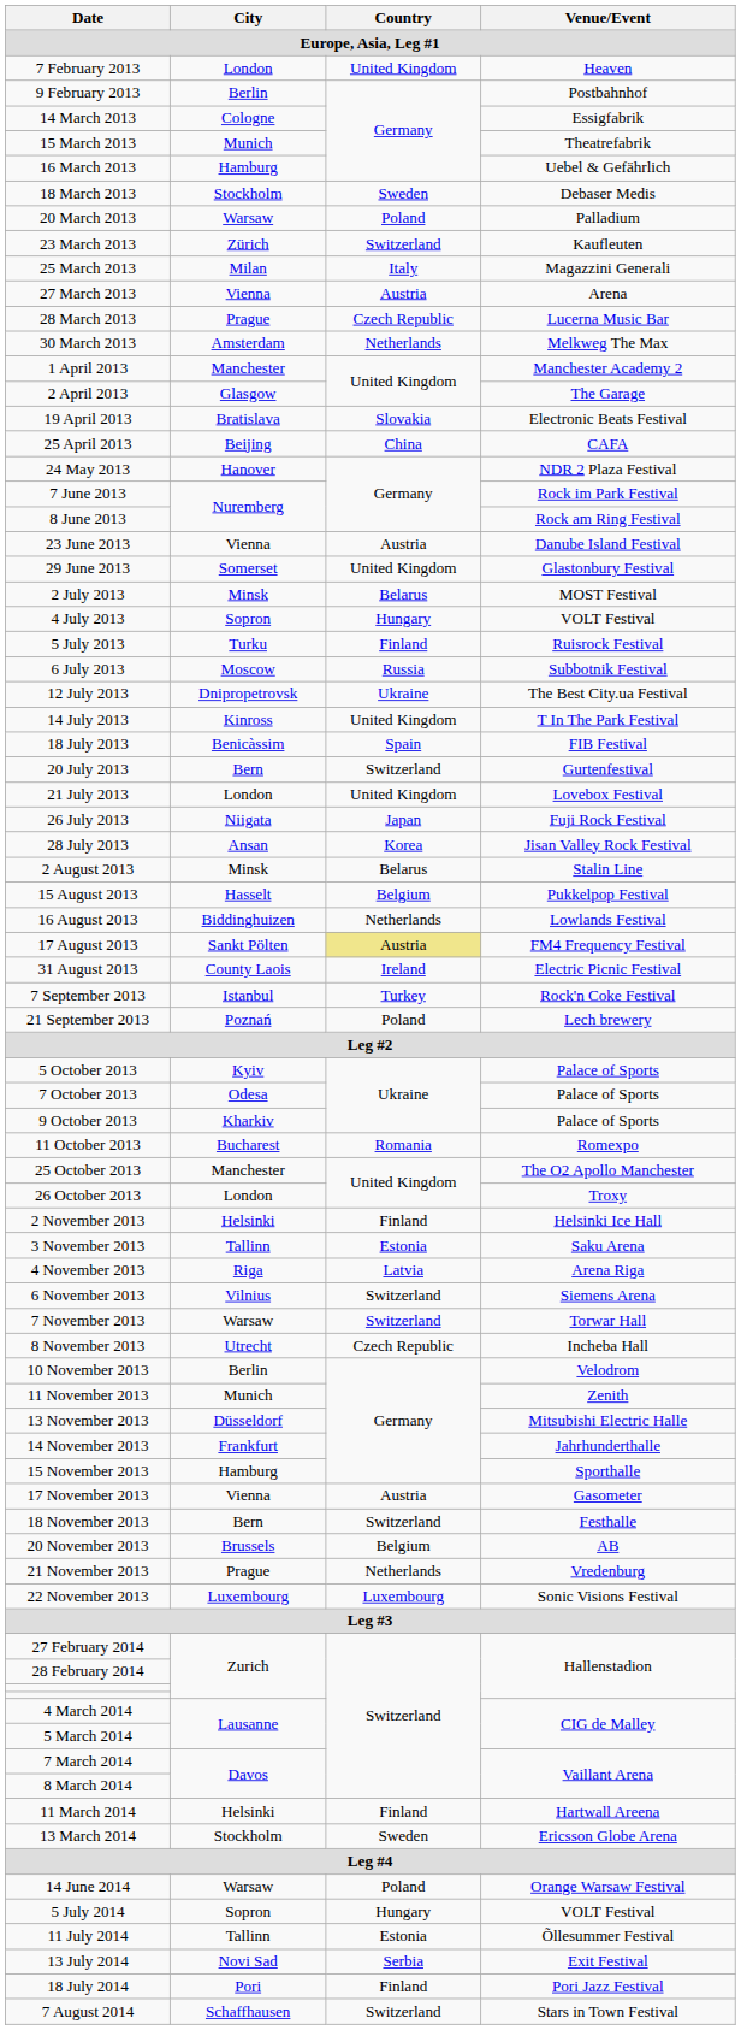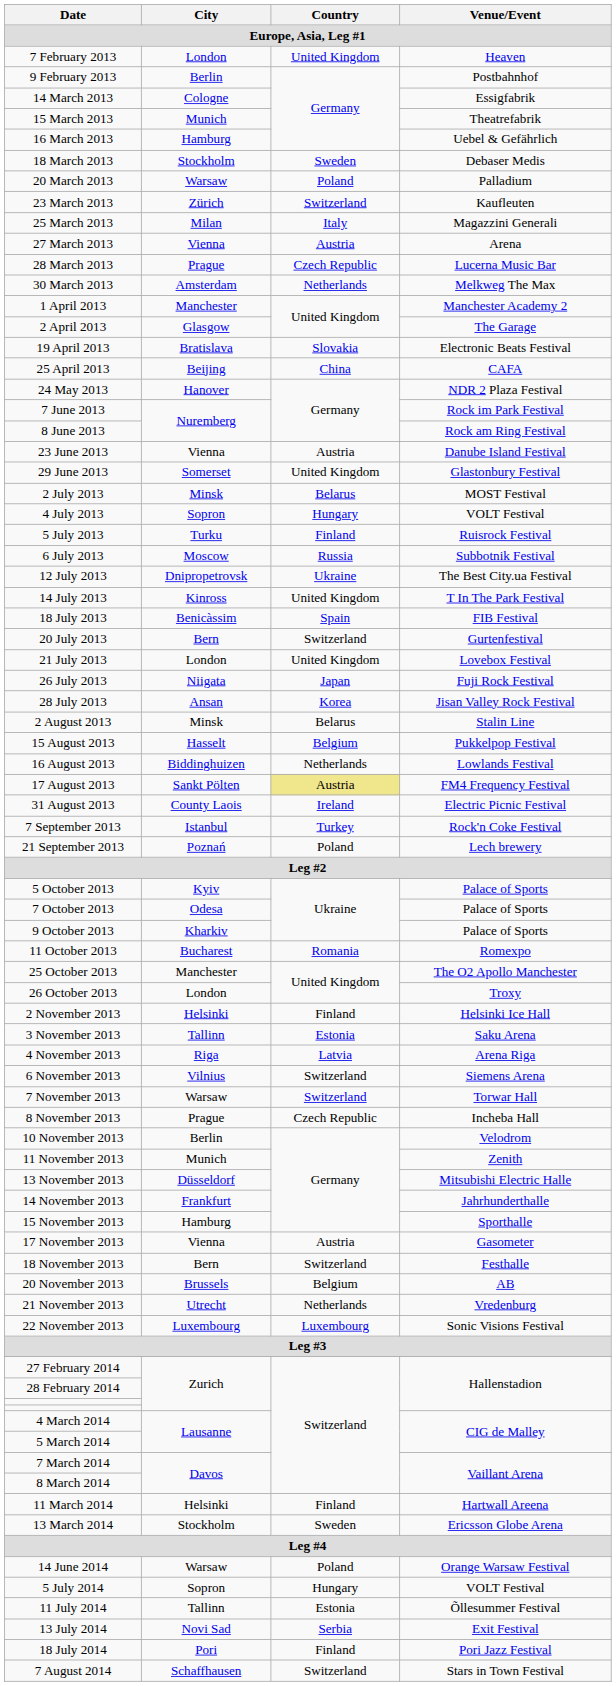 <table class="wikitable" style="text-align:center;">
 <tr>
 <th width="160">Date</th>
 <th width="150">City</th>
 <th width="150">Country</th>
 <th width="250">Venue/Event</th>
 </tr>
 <tr bgcolor="#DDDDDD">
 <td colspan="4"><strong>Europe, Asia, Leg #1</strong></td>
 </tr>
 <tr>
 <td>7 February 2013</td>
 <td><a href='#'>London</a></td>
 <td><a href='#'>United Kingdom</a></td>
 <td><a href='#'>Heaven</a></td>
 </tr>
 <tr>
 <td>9 February 2013</td>
 <td><a href='#'>Berlin</a></td>
 <td rowspan="4"><a href='#'>Germany</a></td>
 <td>Postbahnhof</td>
 </tr>
 <tr>
 <td>14 March 2013</td>
 <td><a href='#'>Cologne</a></td>
 <td>Essigfabrik</td>
 </tr>
 <tr>
 <td>15 March 2013</td>
 <td><a href='#'>Munich</a></td>
 <td>Theatrefabrik</td>
 </tr>
 <tr>
 <td>16 March 2013</td>
 <td><a href='#'>Hamburg</a></td>
 <td>Uebel & Gefährlich</td>
 </tr>
 <tr>
 <td>18 March 2013</td>
 <td><a href='#'>Stockholm</a></td>
 <td><a href='#'>Sweden</a></td>
 <td>Debaser Medis</td>
 </tr>
 <tr>
 <td>20 March 2013</td>
 <td><a href='#'>Warsaw</a></td>
 <td><a href='#'>Poland</a></td>
 <td>Palladium</td>
 </tr>
 <tr>
 <td>23 March 2013</td>
 <td><a href='#'>Zürich</a></td>
 <td><a href='#'>Switzerland</a></td>
 <td>Kaufleuten</td>
 </tr>
 <tr>
 <td>25 March 2013</td>
 <td><a href='#'>Milan</a></td>
 <td><a href='#'>Italy</a></td>
 <td>Magazzini Generali</td>
 </tr>
 <tr>
 <td>27 March 2013</td>
 <td><a href='#'>Vienna</a></td>
 <td><a href='#'>Austria</a></td>
 <td>Arena</td>
 </tr>
 <tr>
 <td>28 March 2013</td>
 <td><a href='#'>Prague</a></td>
 <td><a href='#'>Czech Republic</a></td>
 <td><a href='#'>Lucerna Music Bar</a></td>
 </tr>
 <tr>
 <td>30 March 2013</td>
 <td><a href='#'>Amsterdam</a></td>
 <td><a href='#'>Netherlands</a></td>
 <td><a href='#'>Melkweg</a> The Max</td>
 </tr>
 <tr>
 <td>1 April 2013</td>
 <td><a href='#'>Manchester</a></td>
 <td rowspan="2">United Kingdom</td>
 <td><a href='#'>Manchester Academy 2</a></td>
 </tr>
 <tr>
 <td>2 April 2013</td>
 <td><a href='#'>Glasgow</a></td>
 <td><a href='#'>The Garage</a></td>
 </tr>
 <tr>
 <td>19 April 2013</td>
 <td><a href='#'>Bratislava</a></td>
 <td><a href='#'>Slovakia</a></td>
 <td>Electronic Beats Festival</td>
 </tr>
 <tr>
 <td>25 April 2013</td>
 <td><a href='#'>Beijing</a></td>
 <td><a href='#'>China</a></td>
 <td><a href='#'>CAFA</a></td>
 </tr>
 <tr>
 <td>24 May 2013</td>
 <td><a href='#'>Hanover</a></td>
 <td rowspan="3">Germany</td>
 <td><a href='#'>NDR 2</a> Plaza Festival</td>
 </tr>
 <tr>
 <td>7 June 2013</td>
 <td rowspan="2"><a href='#'>Nuremberg</a></td>
 <td><a href='#'>Rock im Park Festival</a></td>
 </tr>
 <tr>
 <td>8 June 2013</td>
 <td><a href='#'>Rock am Ring Festival</a></td>
 </tr>
 <tr>
 <td>23 June 2013</td>
 <td>Vienna</td>
 <td>Austria</td>
 <td><a href='#'>Danube Island Festival</a></td>
 </tr>
 <tr>
 <td>29 June 2013</td>
 <td><a href='#'>Somerset</a></td>
 <td>United Kingdom</td>
 <td><a href='#'>Glastonbury Festival</a></td>
 </tr>
 <tr>
 <td>2 July 2013</td>
 <td><a href='#'>Minsk</a></td>
 <td><a href='#'>Belarus</a></td>
 <td>MOST Festival</td>
 </tr>
 <tr>
 <td>4 July 2013</td>
 <td><a href='#'>Sopron</a></td>
 <td><a href='#'>Hungary</a></td>
 <td>VOLT Festival</td>
 </tr>
 <tr>
 <td>5 July 2013</td>
 <td><a href='#'>Turku</a></td>
 <td><a href='#'>Finland</a></td>
 <td><a href='#'>Ruisrock Festival</a></td>
 </tr>
 <tr>
 <td>6 July 2013</td>
 <td><a href='#'>Moscow</a></td>
 <td><a href='#'>Russia</a></td>
 <td><a href='#'>Subbotnik Festival</a></td>
 </tr>
 <tr>
 <td>12 July 2013</td>
 <td><a href='#'>Dnipropetrovsk</a></td>
 <td><a href='#'>Ukraine</a></td>
 <td>The Best City.ua Festival</td>
 </tr>
 <tr>
 <td>14 July 2013</td>
 <td><a href='#'>Kinross</a></td>
 <td>United Kingdom</td>
 <td><a href='#'>T In The Park Festival</a></td>
 </tr>
 <tr>
 <td>18 July 2013</td>
 <td><a href='#'>Benicàssim</a></td>
 <td><a href='#'>Spain</a></td>
 <td><a href='#'>FIB Festival</a></td>
 </tr>
 <tr>
 <td>20 July 2013</td>
 <td><a href='#'>Bern</a></td>
 <td>Switzerland</td>
 <td><a href='#'>Gurtenfestival</a></td>
 </tr>
 <tr>
 <td>21 July 2013</td>
 <td>London</td>
 <td>United Kingdom</td>
 <td><a href='#'>Lovebox Festival</a></td>
 </tr>
 <tr>
 <td>26 July 2013</td>
 <td><a href='#'>Niigata</a></td>
 <td><a href='#'>Japan</a></td>
 <td><a href='#'>Fuji Rock Festival</a></td>
 </tr>
 <tr>
 <td>28 July 2013</td>
 <td><a href='#'>Ansan</a></td>
 <td><a href='#'>Korea</a></td>
 <td><a href='#'>Jisan Valley Rock Festival</a></td>
 </tr>
 <tr>
 <td>2 August 2013</td>
 <td>Minsk</td>
 <td>Belarus</td>
 <td><a href='#'>Stalin Line</a></td>
 </tr>
 <tr>
 <td>15 August 2013</td>
 <td><a href='#'>Hasselt</a></td>
 <td><a href='#'>Belgium</a></td>
 <td><a href='#'>Pukkelpop Festival</a></td>
 </tr>
 <tr>
 <td>16 August 2013</td>
 <td><a href='#'>Biddinghuizen</a></td>
 <td>Netherlands</td>
 <td><a href='#'>Lowlands Festival</a></td>
 </tr>
 <tr>
 <td>17 August 2013</td>
 <td><a href='#'>Sankt Pölten</a></td>
 <td style="background: khaki;">Austria</td>
 <td><a href='#'>FM4 Frequency Festival</a></td>
 </tr>
 <tr>
 <td>31 August 2013</td>
 <td><a href='#'>County Laois</a></td>
 <td><a href='#'>Ireland</a></td>
 <td><a href='#'>Electric Picnic Festival</a></td>
 </tr>
 <tr>
 <td>7 September 2013</td>
 <td><a href='#'>Istanbul</a></td>
 <td><a href='#'>Turkey</a></td>
 <td><a href='#'>Rock'n Coke Festival</a></td>
 </tr>
 <tr>
 <td>21 September 2013</td>
 <td><a href='#'>Poznań</a></td>
 <td>Poland</td>
 <td><a href='#'>Lech brewery</a></td>
 </tr>
 <tr bgcolor="#DDDDDD">
 <td colspan="4"><strong>Leg #2</strong></td>
 </tr>
 <tr>
 <td>5 October 2013</td>
 <td><a href='#'>Kyiv</a></td>
 <td rowspan="3">Ukraine</td>
 <td><a href='#'>Palace of Sports</a></td>
 </tr>
 <tr>
 <td>7 October 2013</td>
 <td><a href='#'>Odesa</a></td>
 <td>Palace of Sports</td>
 </tr>
 <tr>
 <td>9 October 2013</td>
 <td><a href='#'>Kharkiv</a></td>
 <td>Palace of Sports</td>
 </tr>
 <tr>
 <td>11 October 2013</td>
 <td><a href='#'>Bucharest</a></td>
 <td><a href='#'>Romania</a></td>
 <td><a href='#'>Romexpo</a></td>
 </tr>
 <tr>
 <td>25 October 2013</td>
 <td>Manchester</td>
 <td rowspan="2">United Kingdom</td>
 <td><a href='#'>The O2 Apollo Manchester</a></td>
 </tr>
 <tr>
 <td>26 October 2013</td>
 <td>London</td>
 <td><a href='#'>Troxy</a></td>
 </tr>
 <tr>
 <td>2 November 2013</td>
 <td><a href='#'>Helsinki</a></td>
 <td>Finland</td>
 <td><a href='#'>Helsinki Ice Hall</a></td>
 </tr>
 <tr>
 <td>3 November 2013</td>
 <td><a href='#'>Tallinn</a></td>
 <td><a href='#'>Estonia</a></td>
 <td><a href='#'>Saku Arena</a></td>
 </tr>
 <tr>
 <td>4 November 2013</td>
 <td><a href='#'>Riga</a></td>
 <td><a href='#'>Latvia</a></td>
 <td><a href='#'>Arena Riga</a></td>
 </tr>
 <tr>
 <td>6 November 2013</td>
 <td><a href='#'>Vilnius</a></td>
 <td>Switzerland</td>
 <td><a href='#'>Siemens Arena</a></td>
 </tr>
 <tr>
 <td>7 November 2013</td>
 <td>Warsaw</td>
 <td><a href='#'>Switzerland</a></td>
 <td><a href='#'>Torwar Hall</a></td>
 </tr>
 <tr>
 <td>8 November 2013</td>
-<td><a href='#'>Utrecht</a></td>
+<td>Prague</td>
 <td>Czech Republic</td>
 <td>Incheba Hall</td>
 </tr>
 <tr>
 <td>10 November 2013</td>
 <td>Berlin</td>
 <td rowspan="5">Germany</td>
 <td><a href='#'>Velodrom</a></td>
 </tr>
 <tr>
 <td>11 November 2013</td>
 <td>Munich</td>
 <td><a href='#'>Zenith</a></td>
 </tr>
 <tr>
 <td>13 November 2013</td>
 <td><a href='#'>Düsseldorf</a></td>
 <td><a href='#'>Mitsubishi Electric Halle</a></td>
 </tr>
 <tr>
 <td>14 November 2013</td>
 <td><a href='#'>Frankfurt</a></td>
 <td><a href='#'>Jahrhunderthalle</a></td>
 </tr>
 <tr>
 <td>15 November 2013</td>
 <td>Hamburg</td>
 <td><a href='#'>Sporthalle</a></td>
 </tr>
 <tr>
 <td>17 November 2013</td>
 <td>Vienna</td>
 <td>Austria</td>
 <td><a href='#'>Gasometer</a></td>
 </tr>
 <tr>
 <td>18 November 2013</td>
 <td>Bern</td>
 <td>Switzerland</td>
 <td><a href='#'>Festhalle</a></td>
 </tr>
 <tr>
 <td>20 November 2013</td>
 <td><a href='#'>Brussels</a></td>
 <td>Belgium</td>
 <td><a href='#'>AB</a></td>
 </tr>
 <tr>
 <td>21 November 2013</td>
-<td>Prague</td>
+<td><a href='#'>Utrecht</a></td>
 <td>Netherlands</td>
 <td><a href='#'>Vredenburg</a></td>
 </tr>
 <tr>
 <td>22 November 2013</td>
 <td><a href='#'>Luxembourg</a></td>
 <td><a href='#'>Luxembourg</a></td>
 <td>Sonic Visions Festival</td>
 </tr>
 <tr bgcolor="#DDDDDD">
 <td colspan="4"><strong>Leg #3</strong></td>
 </tr>
 <tr>
 <td>27 February 2014</td>
 <td rowspan="4">Zurich</td>
 <td rowspan="8">Switzerland</td>
 <td rowspan="4">Hallenstadion</td>
 </tr>
 <tr>
 <td>28 February 2014</td>
 </tr>
 <tr>
 <td></td>
 </tr>
 <tr>
 <td></td>
 </tr>
 <tr>
 <td>4 March 2014</td>
 <td rowspan="2"><a href='#'>Lausanne</a></td>
 <td rowspan="2"><a href='#'>CIG de Malley</a></td>
 </tr>
 <tr>
 <td>5 March 2014</td>
 </tr>
 <tr>
 <td>7 March 2014</td>
 <td rowspan="2"><a href='#'>Davos</a></td>
 <td rowspan="2"><a href='#'>Vaillant Arena</a></td>
 </tr>
 <tr>
 <td>8 March 2014</td>
 </tr>
 <tr>
 <td>11 March 2014</td>
 <td>Helsinki</td>
 <td>Finland</td>
 <td><a href='#'>Hartwall Areena</a></td>
 </tr>
 <tr>
 <td>13 March 2014</td>
 <td>Stockholm</td>
 <td>Sweden</td>
 <td><a href='#'>Ericsson Globe Arena</a></td>
 </tr>
 <tr bgcolor="#DDDDDD">
 <td colspan="4"><strong>Leg #4</strong></td>
 </tr>
 <tr>
 <td>14 June 2014</td>
 <td>Warsaw</td>
 <td>Poland</td>
 <td><a href='#'>Orange Warsaw Festival</a></td>
 </tr>
 <tr>
 <td>5 July 2014</td>
 <td>Sopron</td>
 <td>Hungary</td>
 <td>VOLT Festival</td>
 </tr>
 <tr>
 <td>11 July 2014</td>
 <td>Tallinn</td>
 <td>Estonia</td>
 <td>Õllesummer Festival</td>
 </tr>
 <tr>
 <td>13 July 2014</td>
 <td><a href='#'>Novi Sad</a></td>
 <td><a href='#'>Serbia</a></td>
 <td><a href='#'>Exit Festival</a></td>
 </tr>
 <tr>
 <td>18 July 2014</td>
 <td><a href='#'>Pori</a></td>
 <td>Finland</td>
 <td><a href='#'>Pori Jazz Festival</a></td>
 </tr>
 <tr>
 <td>7 August 2014</td>
 <td><a href='#'>Schaffhausen</a></td>
 <td>Switzerland</td>
 <td>Stars in Town Festival</td>
 </tr>
 </table>
